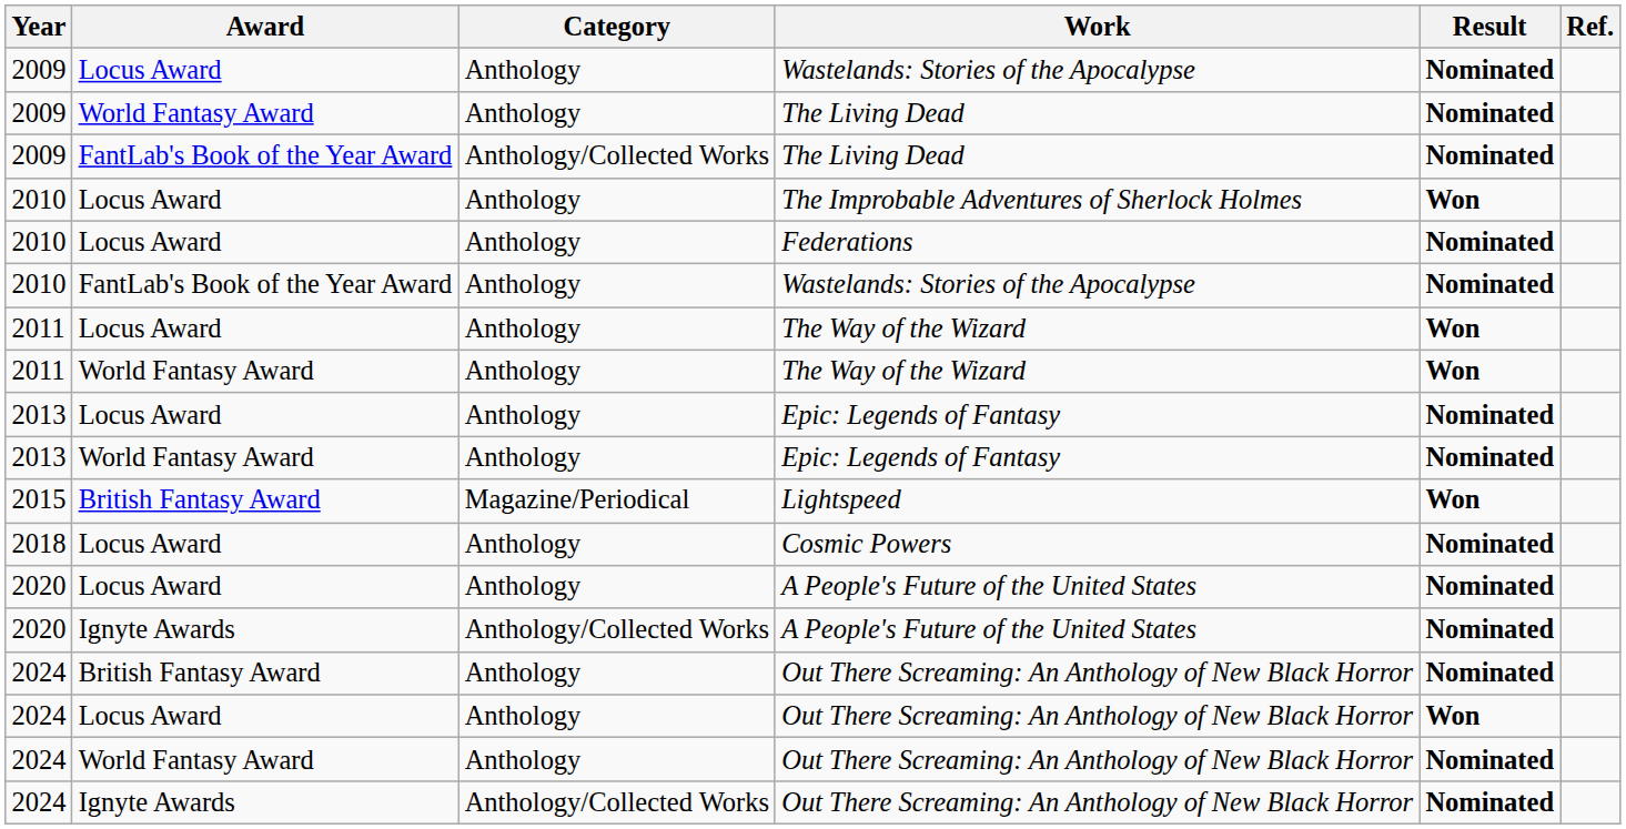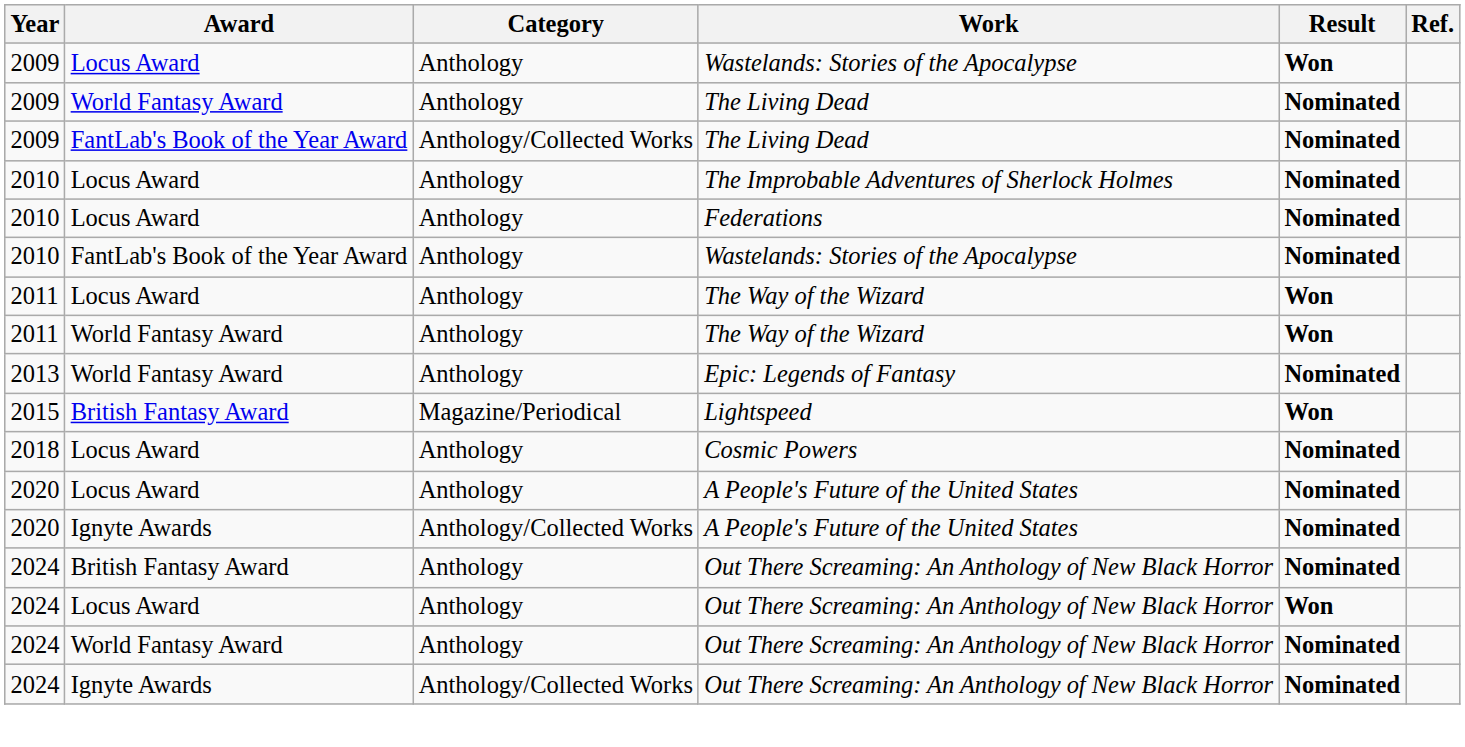 <table class="wikitable">
 <tr>
 <th>Year</th>
 <th>Award</th>
 <th>Category</th>
 <th>Work</th>
 <th>Result</th>
 <th>Ref.</th>
 </tr>
 <tr>
 <td>2009</td>
 <td><a href='#'>Locus Award</a></td>
 <td>Anthology</td>
 <td><em>Wastelands: Stories of the Apocalypse</em></td>
-<td><strong>Nominated</strong></td>
+<td><strong>Won</strong></td>
 <td></td>
 </tr>
 <tr>
 <td>2009</td>
 <td><a href='#'>World Fantasy Award</a></td>
 <td>Anthology</td>
 <td><em>The Living Dead</em></td>
 <td><strong>Nominated</strong></td>
 <td></td>
 </tr>
 <tr>
 <td>2009</td>
 <td><a href='#'>FantLab's Book of the Year Award</a></td>
 <td>Anthology/Collected Works</td>
 <td><em>The Living Dead</em></td>
 <td><strong>Nominated</strong></td>
 <td></td>
 </tr>
 <tr>
 <td>2010</td>
 <td>Locus Award</td>
 <td>Anthology</td>
 <td><em>The Improbable Adventures of Sherlock Holmes</em></td>
-<td><strong>Won</strong></td>
+<td><strong>Nominated</strong></td>
 <td></td>
 </tr>
 <tr>
 <td>2010</td>
 <td>Locus Award</td>
 <td>Anthology</td>
 <td><em>Federations</em></td>
 <td><strong>Nominated</strong></td>
 <td></td>
 </tr>
 <tr>
 <td>2010</td>
 <td>FantLab's Book of the Year Award</td>
 <td>Anthology</td>
 <td><em>Wastelands: Stories of the Apocalypse</em></td>
 <td><strong>Nominated</strong></td>
 <td></td>
 </tr>
 <tr>
 <td>2011</td>
 <td>Locus Award</td>
 <td>Anthology</td>
 <td><em>The Way of the Wizard</em></td>
 <td><strong>Won</strong></td>
 <td></td>
 </tr>
 <tr>
 <td>2011</td>
 <td>World Fantasy Award</td>
 <td>Anthology</td>
 <td><em>The Way of the Wizard</em></td>
 <td><strong>Won</strong></td>
-<td></td>
-</tr>
-<tr>
-<td>2013</td>
-<td>Locus Award</td>
-<td>Anthology</td>
-<td><em>Epic: Legends of Fantasy</em></td>
-<td><strong>Nominated</strong></td>
 <td></td>
 </tr>
 <tr>
 <td>2013</td>
 <td>World Fantasy Award</td>
 <td>Anthology</td>
 <td><em>Epic: Legends of Fantasy</em></td>
 <td><strong>Nominated</strong></td>
 <td></td>
 </tr>
 <tr>
 <td>2015</td>
 <td><a href='#'>British Fantasy Award</a></td>
 <td>Magazine/Periodical</td>
 <td><em>Lightspeed</em></td>
 <td><strong>Won</strong></td>
 <td></td>
 </tr>
 <tr>
 <td>2018</td>
 <td>Locus Award</td>
 <td>Anthology</td>
 <td><em>Cosmic Powers</em></td>
 <td><strong>Nominated</strong></td>
 <td></td>
 </tr>
 <tr>
 <td>2020</td>
 <td>Locus Award</td>
 <td>Anthology</td>
 <td><em>A People's Future of the United States</em></td>
 <td><strong>Nominated</strong></td>
 <td></td>
 </tr>
 <tr>
 <td>2020</td>
 <td>Ignyte Awards</td>
 <td>Anthology/Collected Works</td>
 <td><em>A People's Future of the United States</em></td>
 <td><strong>Nominated</strong></td>
 <td></td>
 </tr>
 <tr>
 <td>2024</td>
 <td>British Fantasy Award</td>
 <td>Anthology</td>
 <td><em>Out There Screaming: An Anthology of New Black Horror</em></td>
 <td><strong>Nominated</strong></td>
 <td></td>
 </tr>
 <tr>
 <td>2024</td>
 <td>Locus Award</td>
 <td>Anthology</td>
 <td><em>Out There Screaming: An Anthology of New Black Horror</em></td>
 <td><strong>Won</strong></td>
 <td></td>
 </tr>
 <tr>
 <td>2024</td>
 <td>World Fantasy Award</td>
 <td>Anthology</td>
 <td><em>Out There Screaming: An Anthology of New Black Horror</em></td>
 <td><strong>Nominated</strong></td>
 <td></td>
 </tr>
 <tr>
 <td>2024</td>
 <td>Ignyte Awards</td>
 <td>Anthology/Collected Works</td>
 <td><em>Out There Screaming: An Anthology of New Black Horror</em></td>
 <td><strong>Nominated</strong></td>
 <td></td>
 </tr>
 </table>
